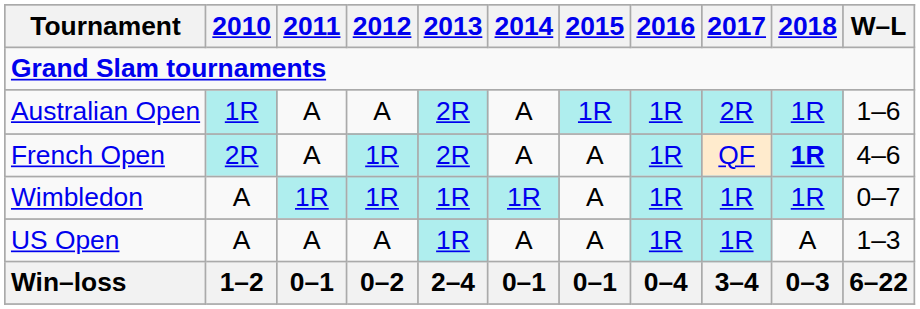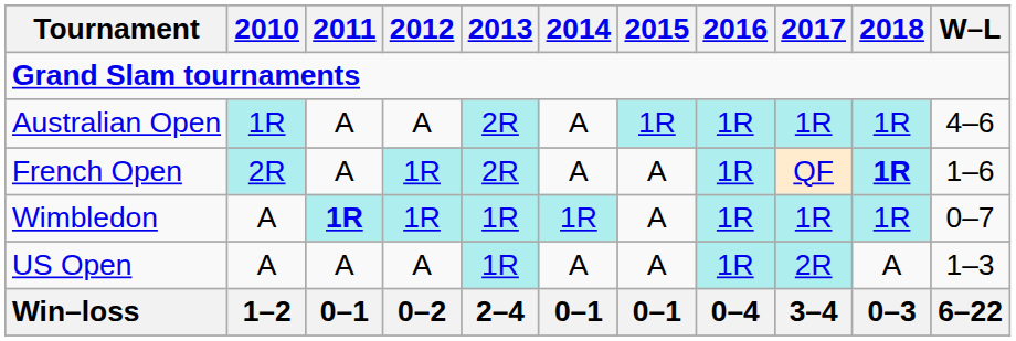 <table class=wikitable style=text-align:center;font-size:97%>
 <tr>
 <th>Tournament</th>
 <th><a href='#'>2010</a></th>
 <th><a href='#'>2011</a></th>
 <th><a href='#'>2012</a></th>
 <th><a href='#'>2013</a></th>
 <th><a href='#'>2014</a></th>
 <th><a href='#'>2015</a></th>
 <th><a href='#'>2016</a></th>
 <th><a href='#'>2017</a></th>
 <th><a href='#'>2018</a></th>
 <th>W–L</th>
 </tr>
 <tr>
 <td colspan=18 align=left><strong><a href='#'>Grand Slam tournaments</a></strong></td>
 </tr>
 <tr>
 <td align=left><a href='#'>Australian Open</a></td>
 <td bgcolor=afeeee><a href='#'>1R</a></td>
 <td>A</td>
 <td>A</td>
 <td bgcolor=afeeee><a href='#'>2R</a></td>
 <td>A</td>
 <td bgcolor=afeeee><a href='#'>1R</a></td>
 <td bgcolor=afeeee><a href='#'>1R</a></td>
-<td bgcolor=afeeee><a href='#'>2R</a></td>
 <td bgcolor=afeeee><a href='#'>1R</a></td>
-<td>1–6</td>
+<td bgcolor=afeeee><a href='#'>1R</a></td>
+<td>4–6</td>
 </tr>
 <tr>
 <td align=left><a href='#'>French Open</a></td>
 <td bgcolor=afeeee><a href='#'>2R</a></td>
 <td>A</td>
 <td bgcolor=afeeee><a href='#'>1R</a></td>
 <td bgcolor=afeeee><a href='#'>2R</a></td>
 <td>A</td>
 <td>A</td>
 <td bgcolor=afeeee><a href='#'>1R</a></td>
 <td bgcolor=ffebcd><a href='#'>QF</a></td>
 <td bgcolor=afeeee><strong><a href='#'>1R</a></strong></td>
-<td>4–6</td>
+<td>1–6</td>
 </tr>
 <tr>
 <td align=left><a href='#'>Wimbledon</a></td>
 <td>A</td>
-<td bgcolor=afeeee><a href='#'>1R</a></td>
+<td bgcolor=afeeee><strong><a href='#'>1R</a></strong></td>
 <td bgcolor=afeeee><a href='#'>1R</a></td>
 <td bgcolor=afeeee><a href='#'>1R</a></td>
 <td bgcolor=afeeee><a href='#'>1R</a></td>
 <td>A</td>
 <td bgcolor=afeeee><a href='#'>1R</a></td>
 <td bgcolor=afeeee><a href='#'>1R</a></td>
 <td bgcolor=afeeee><a href='#'>1R</a></td>
 <td>0–7</td>
 </tr>
 <tr>
 <td align=left><a href='#'>US Open</a></td>
 <td>A</td>
 <td>A</td>
 <td>A</td>
 <td bgcolor=afeeee><a href='#'>1R</a></td>
 <td>A</td>
 <td>A</td>
 <td bgcolor=afeeee><a href='#'>1R</a></td>
-<td bgcolor=afeeee><a href='#'>1R</a></td>
+<td bgcolor=afeeee><a href='#'>2R</a></td>
 <td>A</td>
 <td>1–3</td>
 </tr>
 <tr>
 <th style=text-align:left>Win–loss</th>
 <th>1–2</th>
 <th>0–1</th>
 <th>0–2</th>
 <th>2–4</th>
 <th>0–1</th>
 <th>0–1</th>
 <th>0–4</th>
 <th>3–4</th>
 <th>0–3</th>
 <th>6–22</th>
 </tr>
 </table>
